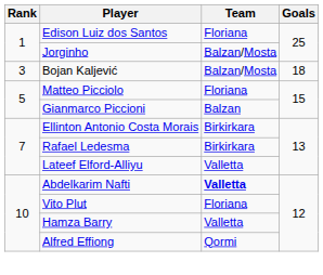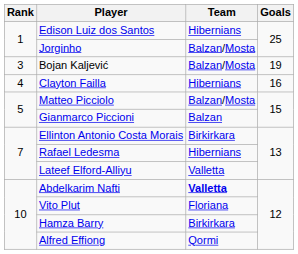 <table class="wikitable" style="text-align:center;">
 <tr>
 <th>Rank</th>
 <th>Player</th>
 <th>Team</th>
 <th>Goals</th>
 </tr>
 <tr>
 <td rowspan=2>1</td>
 <td align=left> <a href='#'>Edison Luiz dos Santos</a></td>
-<td align=left><a href='#'>Floriana</a></td>
+<td align=left><a href='#'>Hibernians</a></td>
 <td rowspan=2>25</td>
 </tr>
 <tr>
 <td align=left> <a href='#'>Jorginho</a></td>
 <td align=left><a href='#'>Balzan</a>/<a href='#'>Mosta</a></td>
 </tr>
 <tr>
 <td>3</td>
 <td align=left> Bojan Kaljević</td>
 <td align=left><a href='#'>Balzan</a>/<a href='#'>Mosta</a></td>
-<td>18</td>
+<td>19</td>
+</tr>
+<tr>
+<td>4</td>
+<td align=left> <a href='#'>Clayton Failla</a></td>
+<td align=left><a href='#'>Hibernians</a></td>
+<td>16</td>
 </tr>
 <tr>
 <td rowspan=2>5</td>
 <td align=left> <a href='#'>Matteo Picciolo</a></td>
-<td align=left><a href='#'>Floriana</a></td>
+<td align=left><a href='#'>Balzan</a>/<a href='#'>Mosta</a></td>
 <td rowspan=2>15</td>
 </tr>
 <tr>
 <td align=left> <a href='#'>Gianmarco Piccioni</a></td>
 <td align=left><a href='#'>Balzan</a></td>
 </tr>
 <tr>
 <td rowspan=3>7</td>
 <td align=left> <a href='#'>Ellinton Antonio Costa Morais</a></td>
 <td align=left><a href='#'>Birkirkara</a></td>
 <td rowspan=3>13</td>
 </tr>
 <tr>
 <td align=left> <a href='#'>Rafael Ledesma</a></td>
-<td align=left><a href='#'>Birkirkara</a></td>
+<td align=left><a href='#'>Hibernians</a></td>
 </tr>
 <tr>
 <td align=left> <a href='#'>Lateef Elford-Alliyu</a></td>
 <td align=left><a href='#'>Valletta</a></td>
 </tr>
 <tr>
 <td rowspan=4>10</td>
 <td align=left> <a href='#'>Abdelkarim Nafti</a></td>
 <td align=left><strong><a href='#'>Valletta</a></strong></td>
 <td rowspan=4>12</td>
 </tr>
 <tr>
 <td align=left> <a href='#'>Vito Plut</a></td>
 <td align=left><a href='#'>Floriana</a></td>
 </tr>
 <tr>
 <td align=left> <a href='#'>Hamza Barry</a></td>
-<td align=left><a href='#'>Valletta</a></td>
+<td align=left><a href='#'>Birkirkara</a></td>
 </tr>
 <tr>
 <td align=left> <a href='#'>Alfred Effiong</a></td>
 <td align=left><a href='#'>Qormi</a></td>
 </tr>
 </table>
